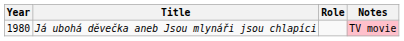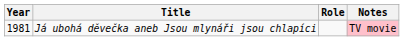 <table class="wikitable">
 <tr>
 <th>Year</th>
 <th>Title</th>
 <th>Role</th>
 <th>Notes</th>
 </tr>
 <tr>
-<td>1980</td>
+<td>1981</td>
 <td><em>Já ubohá děvečka aneb Jsou mlynáři jsou chlapíci</em></td>
 <td></td>
 <td style="background: pink;">TV movie</td>
 </tr>
 </table>
